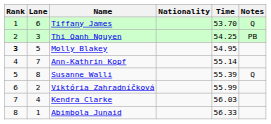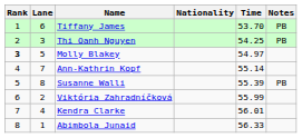 <table class="wikitable sortable" style="text-align:center">
 <tr>
 <th>Rank</th>
 <th>Lane</th>
 <th>Name</th>
 <th>Nationality</th>
 <th>Time</th>
 <th>Notes</th>
 </tr>
 <tr bgcolor=ccffcc>
 <td>1</td>
 <td>6</td>
 <td align=left><a href='#'>Tiffany James</a></td>
 <td align=left></td>
 <td>53.70</td>
-<td>Q</td>
+<td>PB</td>
 </tr>
 <tr bgcolor=ccffcc>
 <td>2</td>
 <td>3</td>
 <td align=left><a href='#'>Thi Oanh Nguyen</a></td>
 <td align=left></td>
 <td>54.25</td>
 <td>PB</td>
 </tr>
 <tr>
 <td><strong>3</strong></td>
 <td>5</td>
 <td align=left><a href='#'>Molly Blakey</a></td>
 <td align=left></td>
-<td>54.95</td>
+<td>54.97</td>
 <td></td>
 </tr>
 <tr>
 <td>4</td>
 <td>7</td>
 <td align=left><a href='#'>Ann-Kathrin Kopf</a></td>
 <td align=left></td>
 <td>55.14</td>
 <td></td>
 </tr>
 <tr>
 <td>5</td>
 <td>8</td>
 <td align=left><a href='#'>Susanne Walli</a></td>
 <td align=left></td>
 <td>55.39</td>
-<td>Q</td>
+<td>PB</td>
 </tr>
 <tr>
 <td>6</td>
 <td>2</td>
 <td align=left><a href='#'>Viktória Zahradníčková</a></td>
 <td align=left></td>
 <td>55.99</td>
 <td></td>
 </tr>
 <tr>
 <td>7</td>
 <td>4</td>
 <td align=left><a href='#'>Kendra Clarke</a></td>
 <td align=left></td>
-<td>56.03</td>
+<td>56.01</td>
 <td></td>
 </tr>
 <tr>
 <td>8</td>
 <td>1</td>
 <td align=left><a href='#'>Abimbola Junaid</a></td>
 <td align=left></td>
 <td>56.33</td>
 <td></td>
 </tr>
 </table>
